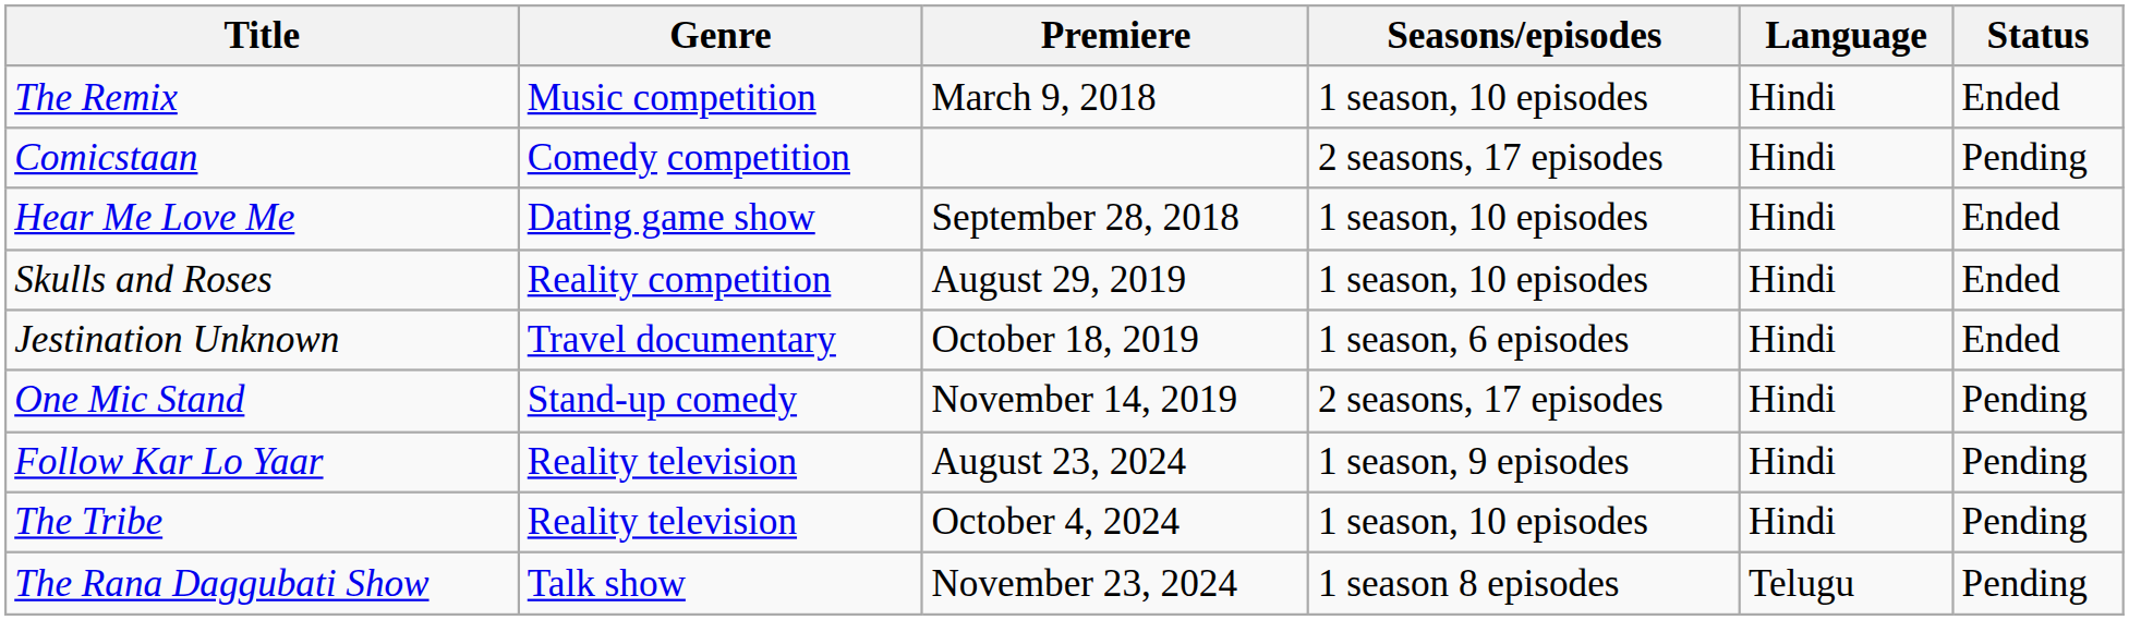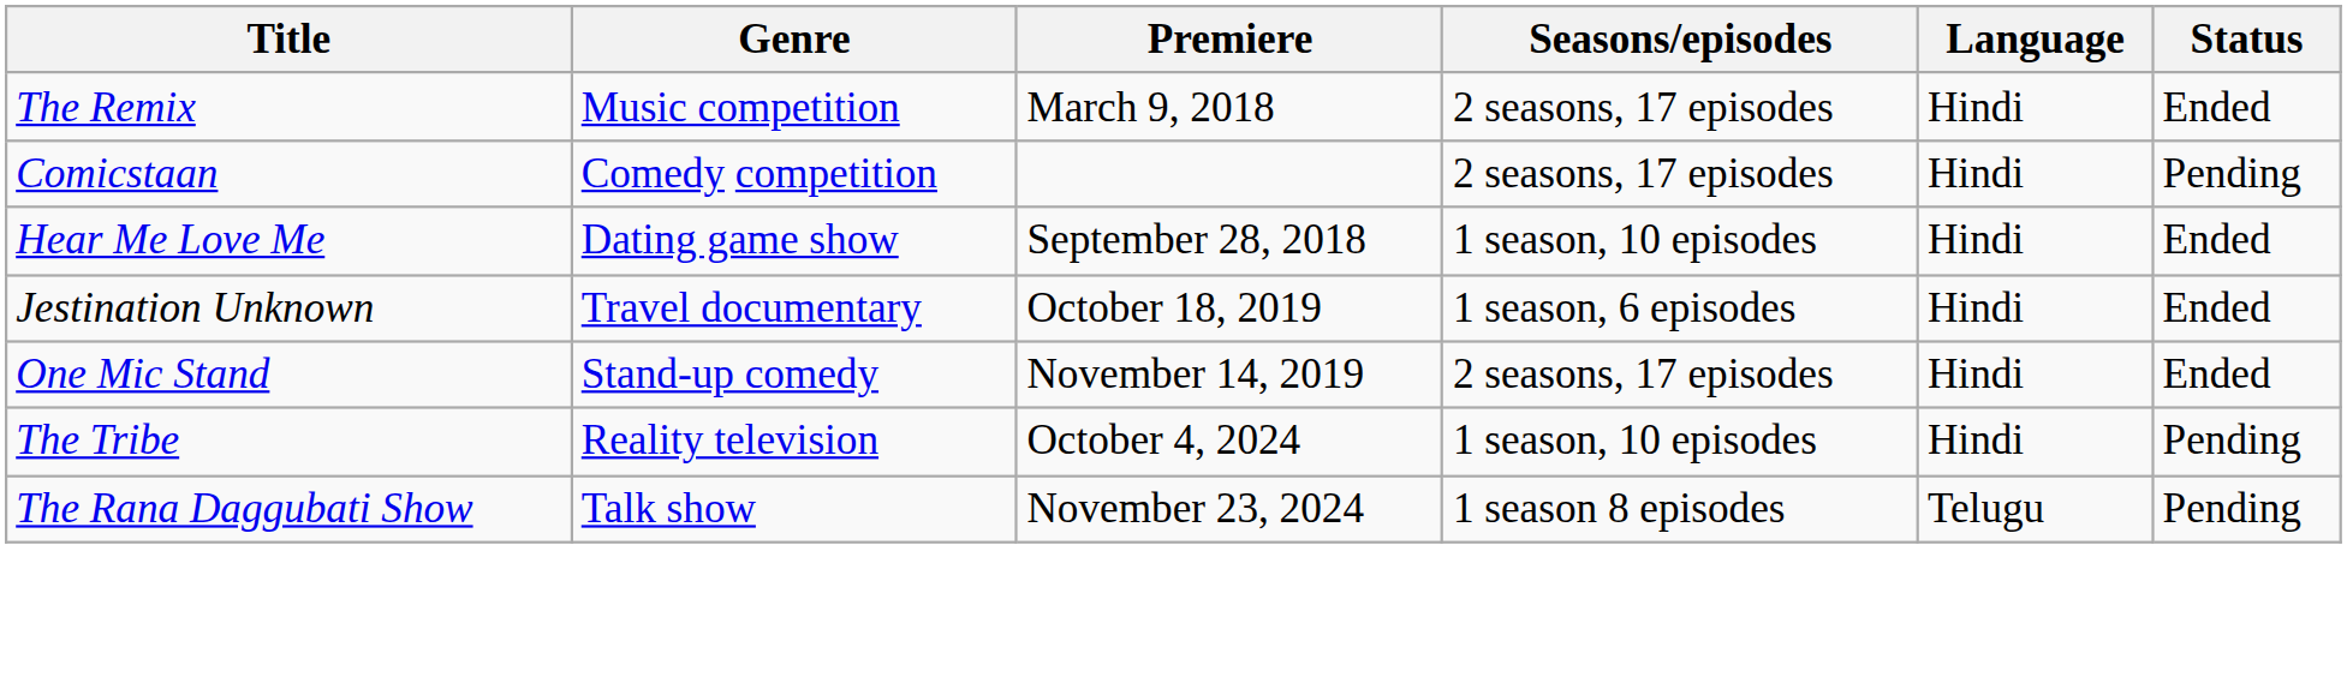 <table class="wikitable sortable" style="width:100%;">
 <tr>
 <th>Title</th>
 <th>Genre</th>
 <th>Premiere</th>
 <th>Seasons/episodes</th>
 <th>Language</th>
 <th>Status</th>
 </tr>
 <tr>
 <td><em><a href='#'>The Remix</a></em></td>
 <td><a href='#'>Music competition</a></td>
 <td>March 9, 2018</td>
-<td>1 season, 10 episodes</td>
+<td>2 seasons, 17 episodes</td>
 <td>Hindi</td>
 <td>Ended</td>
 </tr>
 <tr>
 <td><em><a href='#'>Comicstaan</a></em></td>
 <td><a href='#'>Comedy</a> <a href='#'>competition</a></td>
 <td></td>
 <td>2 seasons, 17 episodes</td>
 <td>Hindi</td>
 <td>Pending</td>
 </tr>
 <tr>
 <td><em><a href='#'>Hear Me Love Me</a></em></td>
 <td><a href='#'>Dating game show</a></td>
 <td>September 28, 2018</td>
 <td>1 season, 10 episodes</td>
 <td>Hindi</td>
 <td>Ended</td>
 </tr>
 <tr>
-<td><em>Skulls and Roses</em></td>
-<td><a href='#'>Reality competition</a></td>
-<td>August 29, 2019</td>
-<td>1 season, 10 episodes</td>
-<td>Hindi</td>
-<td>Ended</td>
-</tr>
-<tr>
 <td><em>Jestination Unknown</em></td>
 <td><a href='#'>Travel documentary</a></td>
 <td>October 18, 2019</td>
 <td>1 season, 6 episodes</td>
 <td>Hindi</td>
 <td>Ended</td>
 </tr>
 <tr>
 <td><em><a href='#'>One Mic Stand</a></em></td>
 <td><a href='#'>Stand-up comedy</a></td>
 <td>November 14, 2019</td>
 <td>2 seasons, 17 episodes</td>
 <td>Hindi</td>
-<td>Pending</td>
-</tr>
-<tr>
-<td><em><a href='#'>Follow Kar Lo Yaar</a></em></td>
-<td><a href='#'>Reality television</a></td>
-<td>August 23, 2024</td>
-<td>1 season, 9 episodes</td>
-<td>Hindi</td>
-<td>Pending</td>
+<td>Ended</td>
 </tr>
 <tr>
 <td><em><a href='#'>The Tribe</a></em></td>
 <td><a href='#'>Reality television</a></td>
 <td>October 4, 2024</td>
 <td>1 season, 10 episodes</td>
 <td>Hindi</td>
 <td>Pending</td>
 </tr>
 <tr>
 <td><em><a href='#'>The Rana Daggubati Show</a></em></td>
 <td><a href='#'>Talk show</a></td>
 <td>November 23, 2024</td>
 <td>1 season 8 episodes</td>
 <td>Telugu</td>
 <td>Pending</td>
 </tr>
 </table>
